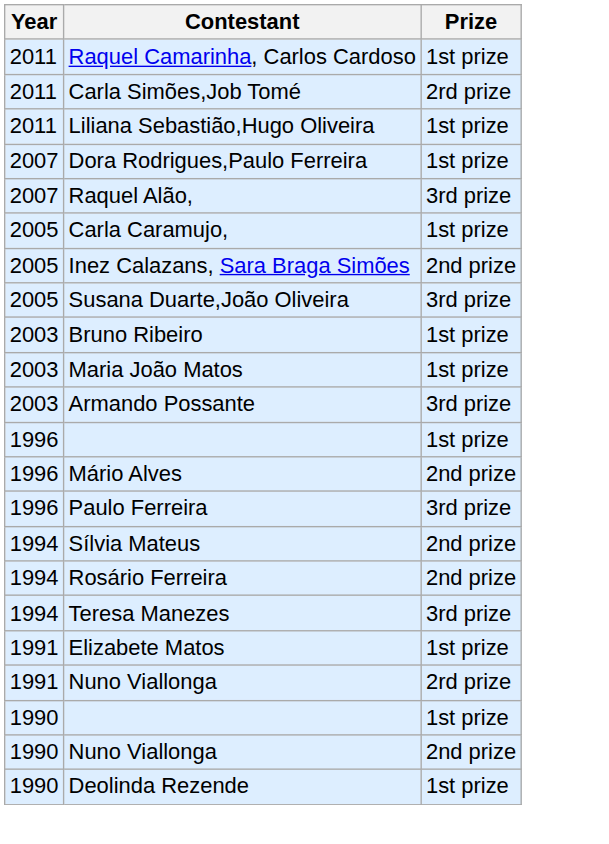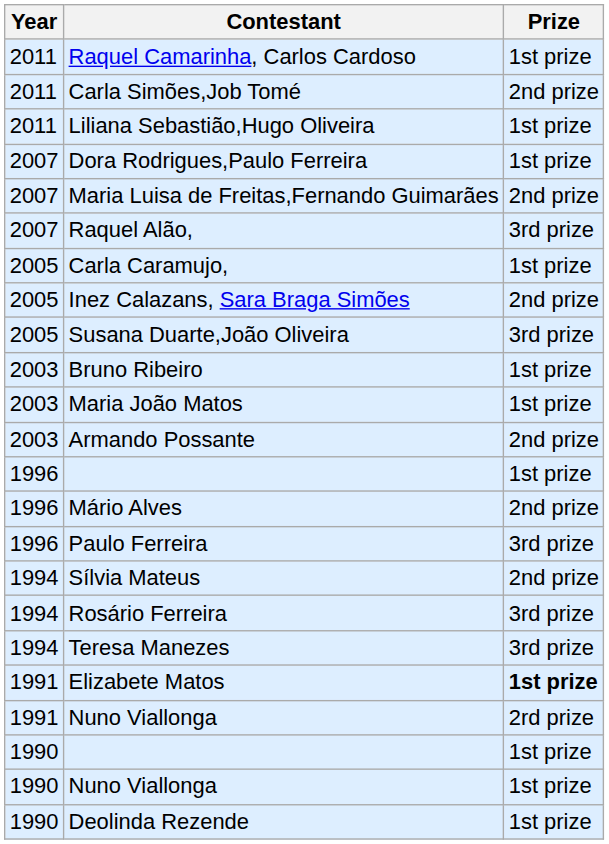 <table class="wikitable">
 <tr>
 <th>Year</th>
 <th>Contestant</th>
 <th>Prize</th>
 </tr>
 <tr bgcolor=#DDEEFF>
 <td>2011</td>
 <td><a href='#'>Raquel Camarinha</a>, Carlos Cardoso</td>
 <td>1st prize</td>
 </tr>
 <tr bgcolor=#DDEEFF>
 <td>2011</td>
 <td>Carla Simões,Job Tomé</td>
-<td>2rd prize</td>
+<td>2nd prize</td>
 </tr>
 <tr bgcolor=#DDEEFF>
 <td>2011</td>
 <td>Liliana Sebastião,Hugo Oliveira</td>
 <td>1st prize</td>
 </tr>
 <tr bgcolor=#DDEEFF>
 <td>2007</td>
 <td>Dora Rodrigues,Paulo Ferreira</td>
 <td>1st prize</td>
+</tr>
+<tr bgcolor=#DDEEFF>
+<td>2007</td>
+<td>Maria Luisa de Freitas,Fernando Guimarães</td>
+<td>2nd prize</td>
 </tr>
 <tr bgcolor=#DDEEFF>
 <td>2007</td>
 <td>Raquel Alão,</td>
 <td>3rd prize</td>
 </tr>
 <tr bgcolor=#DDEEFF>
 <td>2005</td>
 <td>Carla Caramujo,</td>
 <td>1st prize</td>
 </tr>
 <tr bgcolor=#DDEEFF>
 <td>2005</td>
 <td>Inez Calazans, <a href='#'>Sara Braga Simões</a></td>
 <td>2nd prize</td>
 </tr>
 <tr bgcolor=#DDEEFF>
 <td>2005</td>
 <td>Susana Duarte,João Oliveira</td>
 <td>3rd prize</td>
 </tr>
 <tr bgcolor=#DDEEFF>
 <td>2003</td>
 <td>Bruno Ribeiro</td>
 <td>1st prize</td>
 </tr>
 <tr bgcolor=#DDEEFF>
 <td>2003</td>
 <td>Maria João Matos</td>
 <td>1st prize</td>
 </tr>
 <tr bgcolor=#DDEEFF>
 <td>2003</td>
 <td>Armando Possante</td>
-<td>3rd prize</td>
+<td>2nd prize</td>
 </tr>
 <tr bgcolor=#DDEEFF>
 <td>1996</td>
 <td></td>
 <td>1st prize</td>
 </tr>
 <tr bgcolor=#DDEEFF>
 <td>1996</td>
 <td>Mário Alves</td>
 <td>2nd prize</td>
 </tr>
 <tr bgcolor=#DDEEFF>
 <td>1996</td>
 <td>Paulo Ferreira</td>
 <td>3rd prize</td>
 </tr>
 <tr bgcolor=#DDEEFF>
 <td>1994</td>
 <td>Sílvia Mateus</td>
 <td>2nd prize</td>
 </tr>
 <tr bgcolor=#DDEEFF>
 <td>1994</td>
 <td>Rosário Ferreira</td>
-<td>2nd prize</td>
+<td>3rd prize</td>
 </tr>
 <tr bgcolor=#DDEEFF>
 <td>1994</td>
 <td>Teresa Manezes</td>
 <td>3rd prize</td>
 </tr>
 <tr bgcolor=#DDEEFF>
 <td>1991</td>
 <td>Elizabete Matos</td>
-<td>1st prize</td>
+<td><strong>1st prize</strong></td>
 </tr>
 <tr bgcolor=#DDEEFF>
 <td>1991</td>
 <td>Nuno Viallonga</td>
 <td>2rd prize</td>
 </tr>
 <tr bgcolor=#DDEEFF>
 <td>1990</td>
 <td></td>
 <td>1st prize</td>
 </tr>
 <tr bgcolor=#DDEEFF>
 <td>1990</td>
 <td>Nuno Viallonga</td>
-<td>2nd prize</td>
+<td>1st prize</td>
 </tr>
 <tr bgcolor=#DDEEFF>
 <td>1990</td>
 <td>Deolinda Rezende</td>
 <td>1st prize</td>
 </tr>
 </table>
